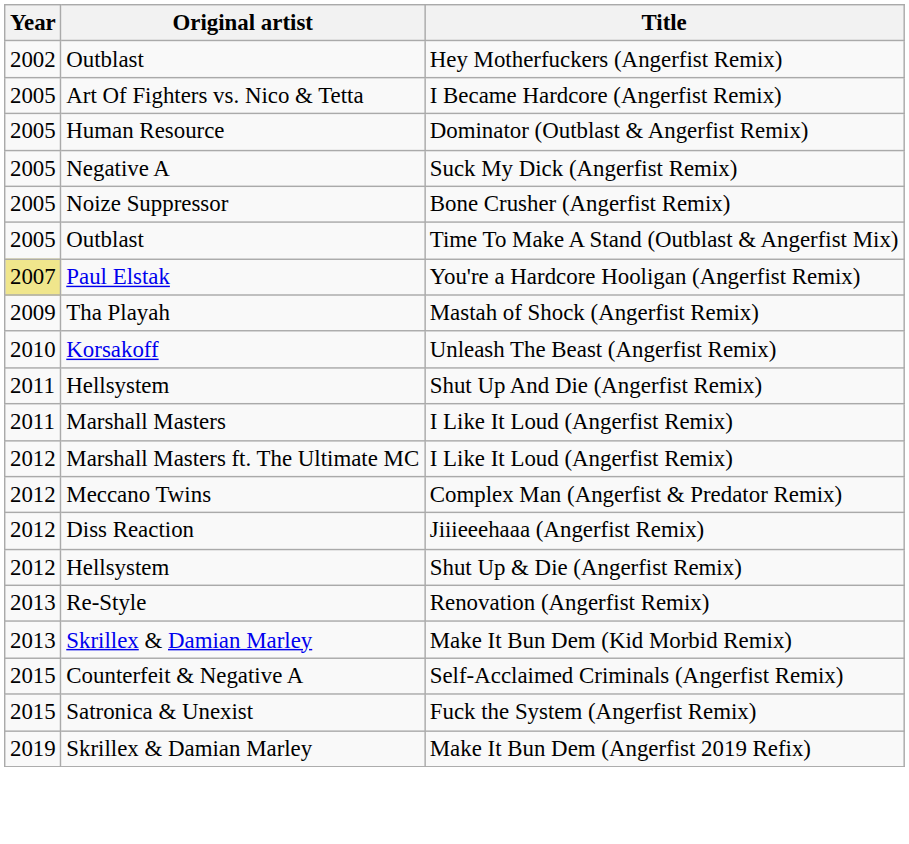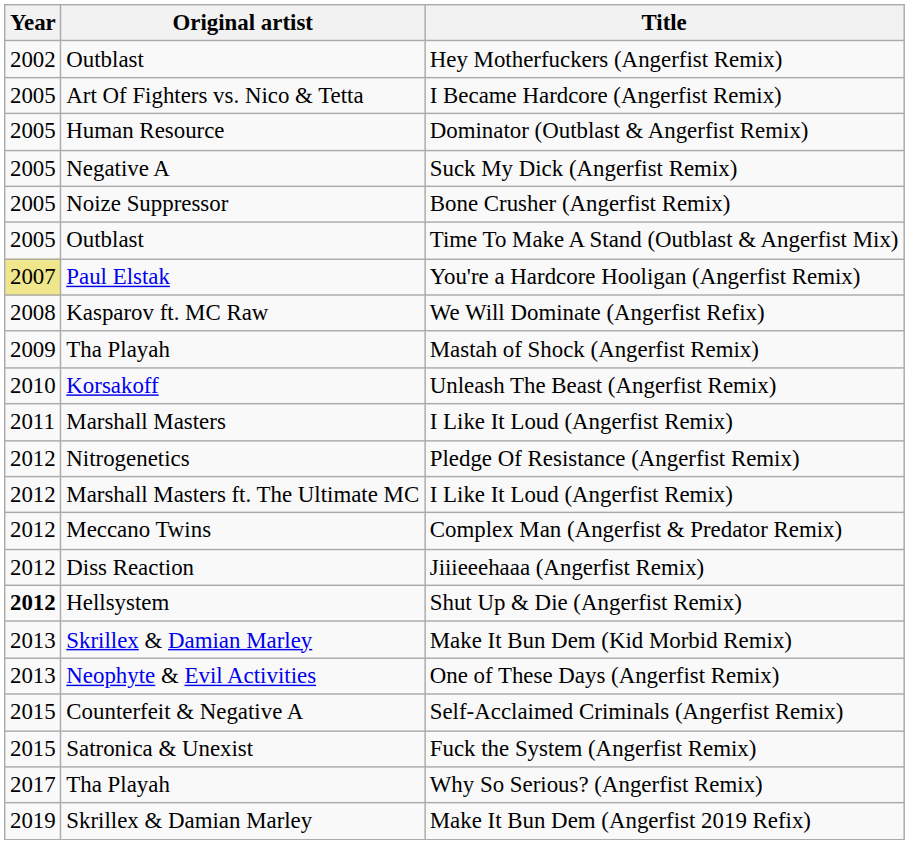 <table class="wikitable">
 <tr>
 <th>Year</th>
 <th>Original artist</th>
 <th>Title</th>
 </tr>
 <tr>
 <td>2002</td>
 <td>Outblast</td>
 <td>Hey Motherfuckers (Angerfist Remix)</td>
 </tr>
 <tr>
 <td>2005</td>
 <td>Art Of Fighters vs. Nico & Tetta</td>
 <td>I Became Hardcore (Angerfist Remix)</td>
 </tr>
 <tr>
 <td>2005</td>
 <td>Human Resource</td>
 <td>Dominator (Outblast & Angerfist Remix)</td>
 </tr>
 <tr>
 <td>2005</td>
 <td>Negative A</td>
 <td>Suck My Dick (Angerfist Remix)</td>
 </tr>
 <tr>
 <td>2005</td>
 <td>Noize Suppressor</td>
 <td>Bone Crusher (Angerfist Remix)</td>
 </tr>
 <tr>
 <td>2005</td>
 <td>Outblast</td>
 <td>Time To Make A Stand (Outblast & Angerfist Mix)</td>
 </tr>
 <tr>
 <td style="background: khaki;">2007</td>
 <td><a href='#'>Paul Elstak</a></td>
 <td>You're a Hardcore Hooligan (Angerfist Remix)</td>
 </tr>
 <tr>
+<td>2008</td>
+<td>Kasparov ft. MC Raw</td>
+<td>We Will Dominate (Angerfist Refix)</td>
+</tr>
+<tr>
 <td>2009</td>
 <td>Tha Playah</td>
 <td>Mastah of Shock (Angerfist Remix)</td>
 </tr>
 <tr>
 <td>2010</td>
 <td><a href='#'>Korsakoff</a></td>
 <td>Unleash The Beast (Angerfist Remix)</td>
 </tr>
 <tr>
 <td>2011</td>
-<td>Hellsystem</td>
-<td>Shut Up And Die (Angerfist Remix)</td>
+<td>Marshall Masters</td>
+<td>I Like It Loud (Angerfist Remix)</td>
 </tr>
 <tr>
-<td>2011</td>
-<td>Marshall Masters</td>
-<td>I Like It Loud (Angerfist Remix)</td>
+<td>2012</td>
+<td>Nitrogenetics</td>
+<td>Pledge Of Resistance (Angerfist Remix)</td>
 </tr>
 <tr>
 <td>2012</td>
 <td>Marshall Masters ft. The Ultimate MC</td>
 <td>I Like It Loud (Angerfist Remix)</td>
 </tr>
 <tr>
 <td>2012</td>
 <td>Meccano Twins</td>
 <td>Complex Man (Angerfist & Predator Remix)</td>
 </tr>
 <tr>
 <td>2012</td>
 <td>Diss Reaction</td>
 <td>Jiiieeehaaa (Angerfist Remix)</td>
 </tr>
 <tr>
-<td>2012</td>
+<td><strong>2012</strong></td>
 <td>Hellsystem</td>
 <td>Shut Up & Die (Angerfist Remix)</td>
 </tr>
 <tr>
 <td>2013</td>
-<td>Re-Style</td>
-<td>Renovation (Angerfist Remix)</td>
+<td><a href='#'>Skrillex</a> & <a href='#'>Damian Marley</a></td>
+<td>Make It Bun Dem (Kid Morbid Remix)</td>
 </tr>
 <tr>
 <td>2013</td>
-<td><a href='#'>Skrillex</a> & <a href='#'>Damian Marley</a></td>
-<td>Make It Bun Dem (Kid Morbid Remix)</td>
+<td><a href='#'>Neophyte</a> & <a href='#'>Evil Activities</a></td>
+<td>One of These Days (Angerfist Remix)</td>
 </tr>
 <tr>
 <td>2015</td>
 <td>Counterfeit & Negative A</td>
 <td>Self-Acclaimed Criminals (Angerfist Remix)</td>
 </tr>
 <tr>
 <td>2015</td>
 <td>Satronica & Unexist</td>
 <td>Fuck the System (Angerfist Remix)</td>
 </tr>
 <tr>
+<td>2017</td>
+<td>Tha Playah</td>
+<td>Why So Serious? (Angerfist Remix)</td>
+</tr>
+<tr>
 <td>2019</td>
 <td>Skrillex & Damian Marley</td>
 <td>Make It Bun Dem (Angerfist 2019 Refix)</td>
 </tr>
 <tr>
 </tr>
 </table>
